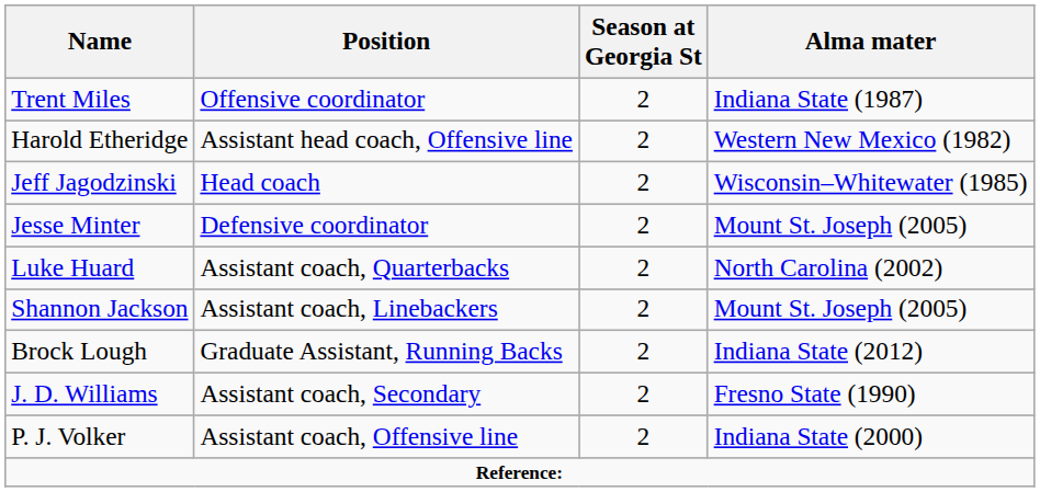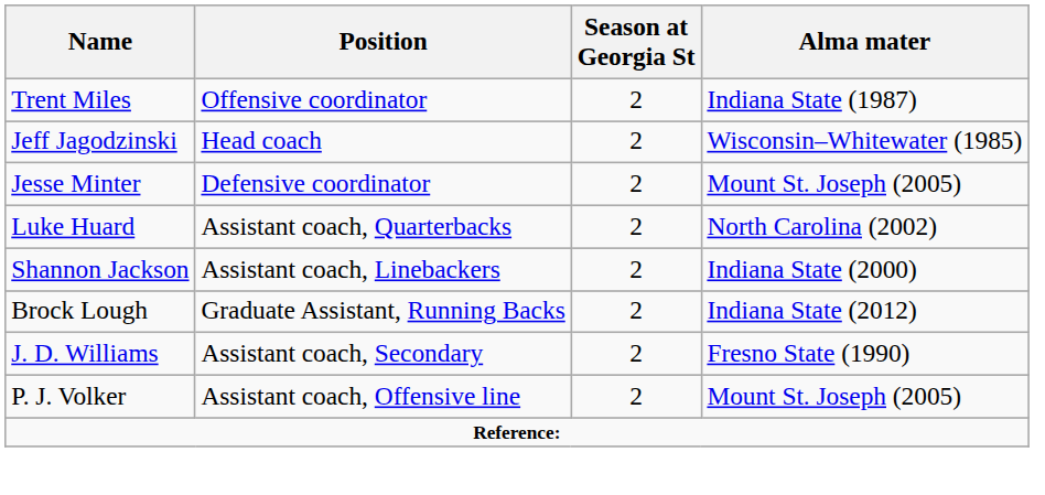 <table class="wikitable" border="1" style="font-size:90%;">
 <tr>
 <th>Name</th>
 <th>Position</th>
 <th>Season at<br>Georgia St</th>
 <th>Alma mater</th>
 </tr>
 <tr>
 <td><a href='#'>Trent Miles</a></td>
 <td><a href='#'>Offensive coordinator</a></td>
 <td align=center>2</td>
 <td><a href='#'>Indiana State</a> (1987)</td>
-</tr>
-<tr>
-<td>Harold Etheridge</td>
-<td>Assistant head coach, <a href='#'>Offensive line</a></td>
-<td align=center>2</td>
-<td><a href='#'>Western New Mexico</a> (1982)</td>
 </tr>
 <tr>
 <td><a href='#'>Jeff Jagodzinski</a></td>
 <td><a href='#'>Head coach</a></td>
 <td align=center>2</td>
 <td><a href='#'>Wisconsin–Whitewater</a> (1985)</td>
 </tr>
 <tr>
 <td><a href='#'>Jesse Minter</a></td>
 <td><a href='#'>Defensive coordinator</a></td>
 <td align=center>2</td>
 <td><a href='#'>Mount St. Joseph</a> (2005)</td>
 </tr>
 <tr>
 <td><a href='#'>Luke Huard</a></td>
 <td>Assistant coach, <a href='#'>Quarterbacks</a></td>
 <td align=center>2</td>
 <td><a href='#'>North Carolina</a> (2002)</td>
 </tr>
 <tr>
 <td><a href='#'>Shannon Jackson</a></td>
 <td>Assistant coach, <a href='#'>Linebackers</a></td>
 <td align=center>2</td>
-<td><a href='#'>Mount St. Joseph</a> (2005)</td>
+<td><a href='#'>Indiana State</a> (2000)</td>
 </tr>
 <tr>
 <td>Brock Lough</td>
 <td>Graduate Assistant, <a href='#'>Running Backs</a></td>
 <td align=center>2</td>
 <td><a href='#'>Indiana State</a> (2012)</td>
 </tr>
 <tr>
 <td><a href='#'>J. D. Williams</a></td>
 <td>Assistant coach, <a href='#'>Secondary</a></td>
 <td align=center>2</td>
 <td><a href='#'>Fresno State</a> (1990)</td>
 </tr>
 <tr>
 <td>P. J. Volker</td>
 <td>Assistant coach, <a href='#'>Offensive line</a></td>
 <td align=center>2</td>
-<td><a href='#'>Indiana State</a> (2000)</td>
+<td><a href='#'>Mount St. Joseph</a> (2005)</td>
 </tr>
 <tr>
 <td colspan="4" style="font-size: 8pt" align="center"><strong>Reference:</strong></td>
 </tr>
 </table>
